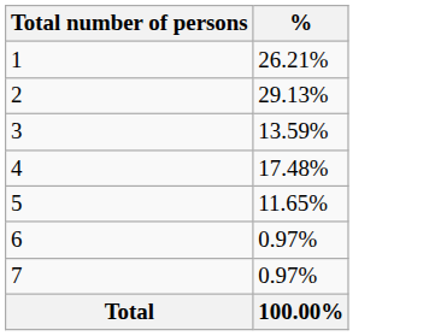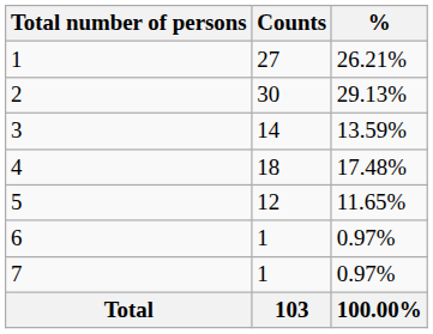 <table class="wikitable sortable">
 <tr>
 <th>Total number of persons</th>
+<th>Counts</th>
 <th>%</th>
 </tr>
 <tr>
 <td>1</td>
+<td>27</td>
 <td>26.21%</td>
 </tr>
 <tr>
 <td>2</td>
+<td>30</td>
 <td>29.13%</td>
 </tr>
 <tr>
 <td>3</td>
+<td>14</td>
 <td>13.59%</td>
 </tr>
 <tr>
 <td>4</td>
+<td>18</td>
 <td>17.48%</td>
 </tr>
 <tr>
 <td>5</td>
+<td>12</td>
 <td>11.65%</td>
 </tr>
 <tr>
 <td>6</td>
+<td>1</td>
 <td>0.97%</td>
 </tr>
 <tr>
 <td>7</td>
+<td>1</td>
 <td>0.97%</td>
 </tr>
 <tr>
 <th>Total</th>
+<th>103</th>
 <th>100.00%</th>
 </tr>
 </table>
